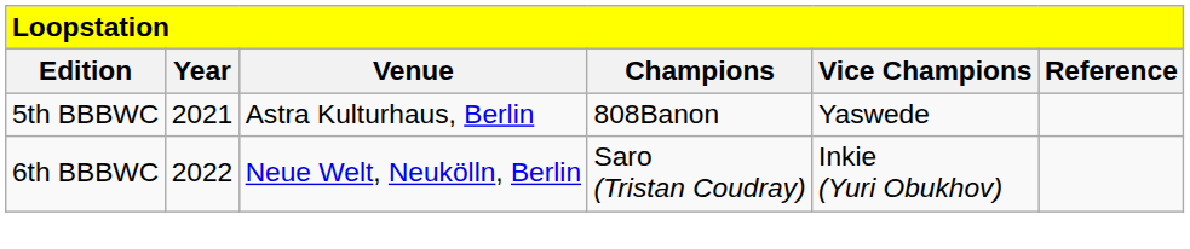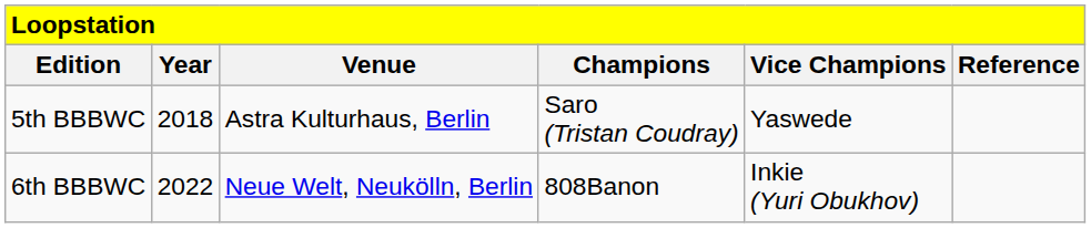 <table class="wikitable" style="text-align: left">
 <tr>
 <td colspan="6" align="left" bgcolor="#ffff00"><span><strong>Loopstation</strong></span></td>
 </tr>
 <tr>
 <th>Edition</th>
 <th>Year</th>
 <th>Venue</th>
 <th>Champions</th>
 <th>Vice Champions</th>
 <th>Reference</th>
 </tr>
 <tr>
 <td>5th BBBWC</td>
-<td>2021</td>
+<td>2018</td>
 <td rowspan="1" align="left">Astra Kulturhaus, <a href='#'>Berlin</a></td>
-<td> 808Banon</td>
+<td> Saro<br><em>(Tristan Coudray)</em></td>
 <td> Yaswede</td>
 </tr>
 <tr>
 <td>6th BBBWC</td>
 <td>2022</td>
 <td><a href='#'>Neue Welt</a>, <a href='#'>Neukölln</a>, <a href='#'>Berlin</a></td>
-<td> Saro<br><em>(Tristan Coudray)</em></td>
+<td> 808Banon</td>
 <td> Inkie<br><em>(Yuri Obukhov)</em></td>
 <td></td>
 </tr>
 </table>
